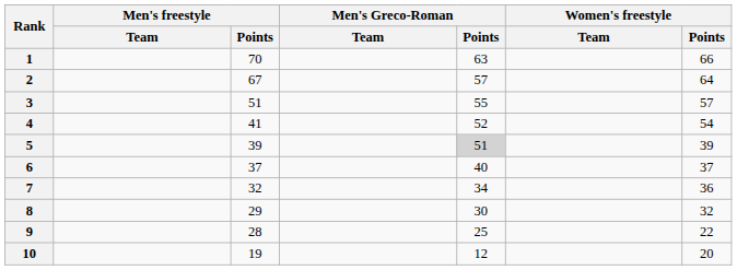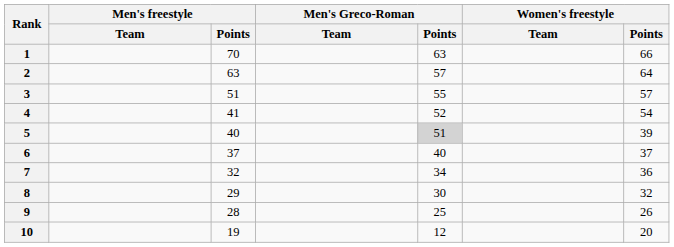 <table class="wikitable" style="text-align:center;">
 <tr>
 <th width=50 rowspan="2">Rank</th>
 <th colspan="2">Men's freestyle</th>
 <th colspan="2">Men's Greco-Roman</th>
 <th colspan="2">Women's freestyle</th>
 </tr>
 <tr>
 <th width=200>Team</th>
 <th width=50>Points</th>
 <th width=200>Team</th>
 <th width=50>Points</th>
 <th width=200>Team</th>
 <th width=50>Points</th>
 </tr>
 <tr>
 <th>1</th>
 <td align=left></td>
 <td>70</td>
 <td align=left></td>
 <td>63</td>
 <td align=left></td>
 <td>66</td>
 </tr>
 <tr>
 <th>2</th>
 <td align=left></td>
-<td>67</td>
+<td>63</td>
 <td align=left></td>
 <td>57</td>
 <td align=left></td>
 <td>64</td>
 </tr>
 <tr>
 <th>3</th>
 <td align=left></td>
 <td>51</td>
 <td align=left></td>
 <td>55</td>
 <td align=left></td>
 <td>57</td>
 </tr>
 <tr>
 <th>4</th>
 <td align=left></td>
 <td>41</td>
 <td align=left></td>
 <td>52</td>
 <td align=left></td>
 <td>54</td>
 </tr>
 <tr>
 <th>5</th>
 <td align=left></td>
-<td>39</td>
+<td>40</td>
 <td align=left></td>
 <td style="background: lightgrey;">51</td>
 <td align=left></td>
 <td>39</td>
 </tr>
 <tr>
 <th>6</th>
 <td align=left></td>
 <td>37</td>
 <td align=left></td>
 <td>40</td>
 <td align=left></td>
 <td>37</td>
 </tr>
 <tr>
 <th>7</th>
 <td align=left></td>
 <td>32</td>
 <td align=left></td>
 <td>34</td>
 <td align=left></td>
 <td>36</td>
 </tr>
 <tr>
 <th>8</th>
 <td align=left></td>
 <td>29</td>
 <td align=left></td>
 <td>30</td>
 <td align=left></td>
 <td>32</td>
 </tr>
 <tr>
 <th>9</th>
 <td align=left></td>
 <td>28</td>
 <td align=left></td>
 <td>25</td>
 <td align=left></td>
-<td>22</td>
+<td>26</td>
 </tr>
 <tr>
 <th>10</th>
 <td align=left></td>
 <td>19</td>
 <td align=left></td>
 <td>12</td>
 <td align=left></td>
 <td>20</td>
 </tr>
 </table>
